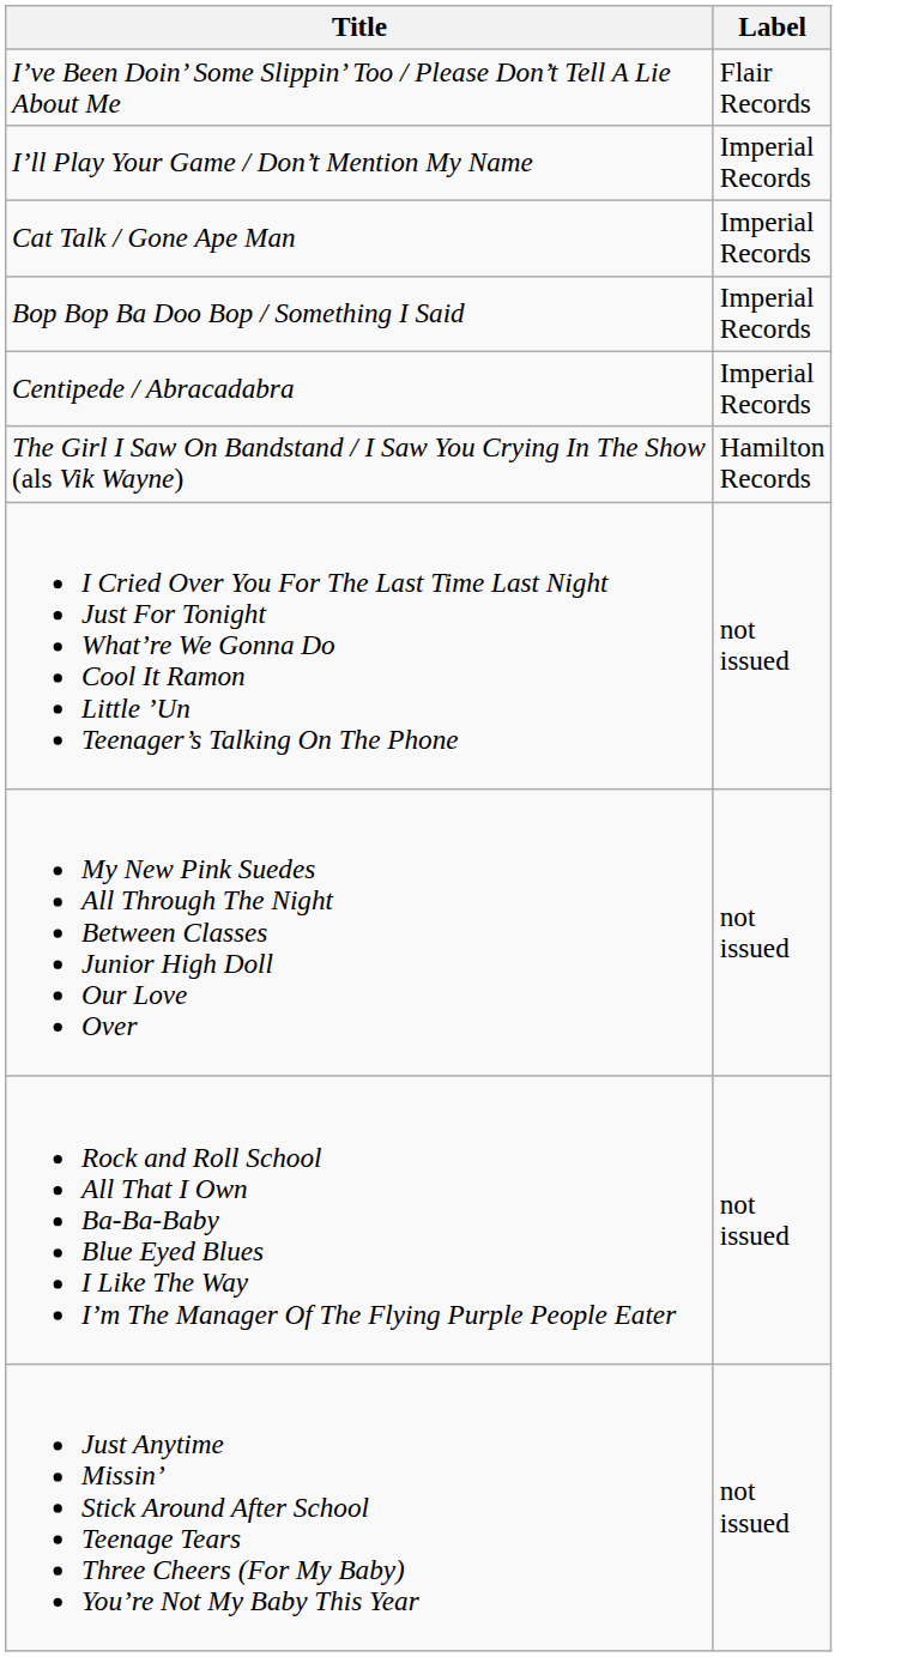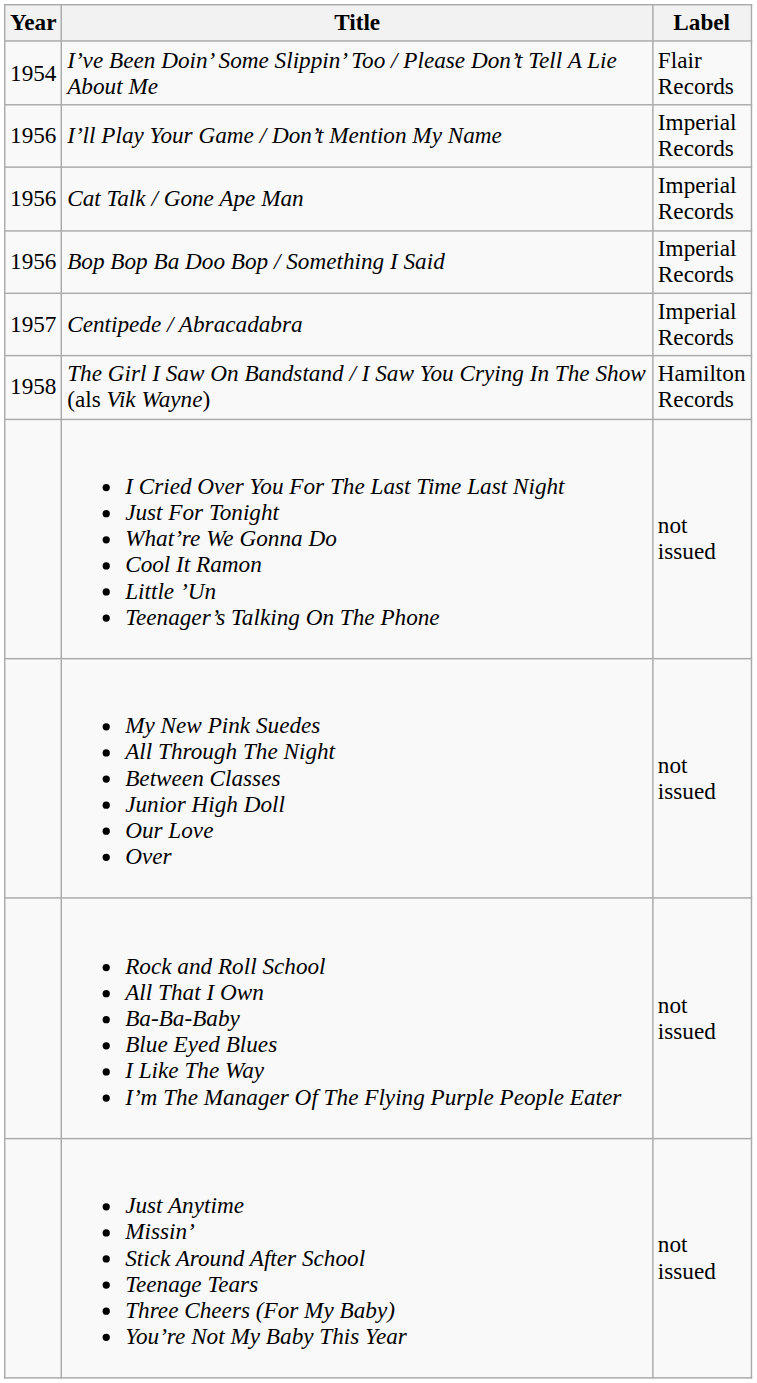 <table class="wikitable">
 <tr>
+<th width="30">Year</th>
 <th width="400">Title</th>
 <th width="50">Label</th>
 </tr>
 <tr>
+<td>1954</td>
 <td><em>I’ve Been Doin’ Some Slippin’ Too / Please Don’t Tell A Lie About Me</em></td>
 <td>Flair Records</td>
 </tr>
 <tr>
+<td>1956</td>
 <td><em>I’ll Play Your Game / Don’t Mention My Name</em></td>
 <td>Imperial Records</td>
 </tr>
 <tr>
+<td>1956</td>
 <td><em>Cat Talk / Gone Ape Man</em></td>
 <td>Imperial Records</td>
 </tr>
 <tr>
+<td>1956</td>
 <td><em>Bop Bop Ba Doo Bop / Something I Said</em></td>
 <td>Imperial Records</td>
 </tr>
 <tr>
+<td>1957</td>
 <td><em>Centipede / Abracadabra</em></td>
 <td>Imperial Records</td>
 </tr>
 <tr>
+<td>1958</td>
 <td><em>The Girl I Saw On Bandstand / I Saw You Crying In The Show</em> (als <em>Vik Wayne</em>)</td>
 <td>Hamilton Records</td>
 </tr>
 <tr>
+<td></td>
 <td><br><ul><li><em>I Cried Over You For The Last Time Last Night</em></li><li><em>Just For Tonight</em></li><li><em>What’re We Gonna Do</em></li><li><em>Cool It Ramon</em></li><li><em>Little ’Un</em></li><li><em>Teenager’s Talking On The Phone</em></li></ul></td>
 <td>not issued</td>
 </tr>
 <tr>
+<td></td>
 <td><br><ul><li><em>My New Pink Suedes</em></li><li><em>All Through The Night</em></li><li><em>Between Classes</em></li><li><em>Junior High Doll</em></li><li><em>Our Love</em></li><li><em>Over</em></li></ul></td>
 <td>not issued</td>
 </tr>
 <tr>
+<td></td>
 <td><br><ul><li><em>Rock and Roll School</em></li><li><em>All That I Own</em></li><li><em>Ba-Ba-Baby</em></li><li><em>Blue Eyed Blues</em></li><li><em>I Like The Way</em></li><li><em>I’m The Manager Of The Flying Purple People Eater</em></li></ul></td>
 <td>not issued</td>
 </tr>
 <tr>
+<td></td>
 <td><br><ul><li><em>Just Anytime</em></li><li><em>Missin’</em></li><li><em>Stick Around After School</em></li><li><em>Teenage Tears</em></li><li><em>Three Cheers (For My Baby)</em></li><li><em>You’re Not My Baby This Year</em></li></ul></td>
 <td>not issued</td>
 </tr>
 </table>
